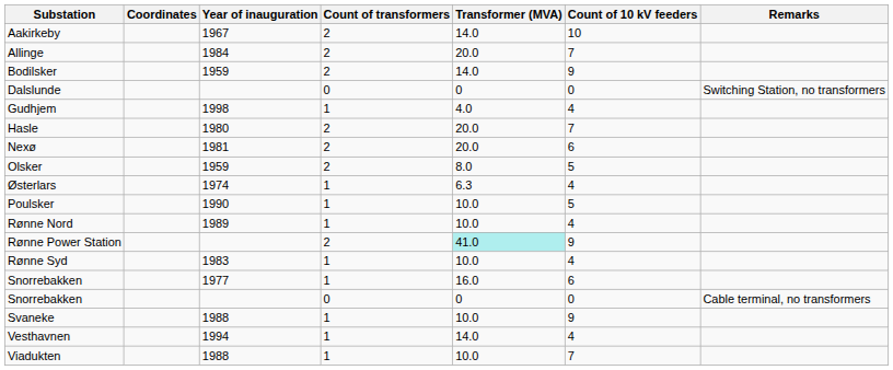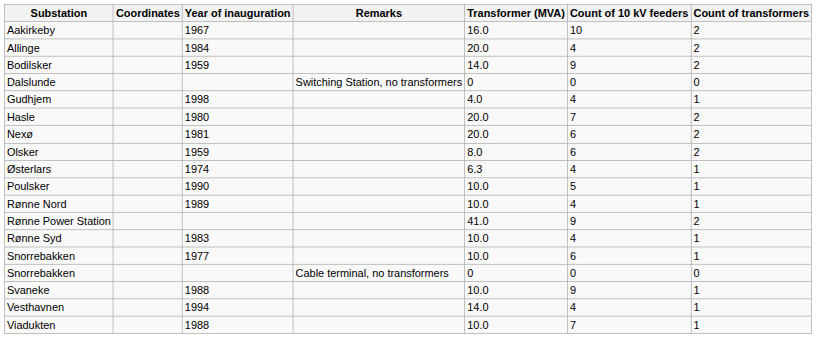 <table class="wikitable sortable" style="font-size:95%;">
 <tr>
 <th>Substation</th>
 <th>Coordinates</th>
 <th>Year of inauguration</th>
-<th>Count of transformers</th>
+<th>Remarks</th>
 <th>Transformer (MVA)</th>
 <th>Count of 10 kV feeders</th>
-<th>Remarks</th>
+<th>Count of transformers</th>
 </tr>
 <tr>
 <td>Aakirkeby</td>
 <td></td>
 <td>1967</td>
+<td></td>
+<td>16.0</td>
+<td>10</td>
 <td>2</td>
-<td>14.0</td>
-<td>10</td>
-<td></td>
 </tr>
 <tr>
 <td>Allinge</td>
 <td></td>
 <td>1984</td>
+<td></td>
+<td>20.0</td>
+<td>4</td>
 <td>2</td>
-<td>20.0</td>
-<td>7</td>
-<td></td>
 </tr>
 <tr>
 <td>Bodilsker</td>
 <td></td>
 <td>1959</td>
-<td>2</td>
+<td></td>
 <td>14.0</td>
 <td>9</td>
-<td></td>
+<td>2</td>
 </tr>
 <tr>
 <td>Dalslunde</td>
 <td></td>
 <td></td>
+<td>Switching Station, no transformers</td>
 <td>0</td>
 <td>0</td>
 <td>0</td>
-<td>Switching Station, no transformers</td>
 </tr>
 <tr>
 <td>Gudhjem</td>
 <td></td>
 <td>1998</td>
-<td>1</td>
+<td></td>
 <td>4.0</td>
 <td>4</td>
-<td></td>
+<td>1</td>
 </tr>
 <tr>
 <td>Hasle</td>
 <td></td>
 <td>1980</td>
-<td>2</td>
+<td></td>
 <td>20.0</td>
 <td>7</td>
-<td></td>
+<td>2</td>
 </tr>
 <tr>
 <td>Nexø</td>
 <td></td>
 <td>1981</td>
-<td>2</td>
+<td></td>
 <td>20.0</td>
 <td>6</td>
-<td></td>
+<td>2</td>
 </tr>
 <tr>
 <td>Olsker</td>
 <td></td>
 <td>1959</td>
+<td></td>
+<td>8.0</td>
+<td>6</td>
 <td>2</td>
-<td>8.0</td>
-<td>5</td>
-<td></td>
 </tr>
 <tr>
 <td>Østerlars</td>
 <td></td>
 <td>1974</td>
-<td>1</td>
+<td></td>
 <td>6.3</td>
 <td>4</td>
-<td></td>
+<td>1</td>
 </tr>
 <tr>
 <td>Poulsker</td>
 <td></td>
 <td>1990</td>
-<td>1</td>
+<td></td>
 <td>10.0</td>
 <td>5</td>
-<td></td>
+<td>1</td>
 </tr>
 <tr>
 <td>Rønne Nord</td>
 <td></td>
 <td>1989</td>
-<td>1</td>
+<td></td>
 <td>10.0</td>
 <td>4</td>
-<td></td>
+<td>1</td>
 </tr>
 <tr>
 <td>Rønne Power Station</td>
 <td></td>
 <td></td>
+<td></td>
+<td>41.0</td>
+<td>9</td>
 <td>2</td>
-<td style="background: paleturquoise;">41.0</td>
-<td>9</td>
-<td></td>
 </tr>
 <tr>
 <td>Rønne Syd</td>
 <td></td>
 <td>1983</td>
-<td>1</td>
+<td></td>
 <td>10.0</td>
 <td>4</td>
-<td></td>
+<td>1</td>
 </tr>
 <tr>
 <td>Snorrebakken</td>
 <td></td>
 <td>1977</td>
+<td></td>
+<td>10.0</td>
+<td>6</td>
 <td>1</td>
-<td>16.0</td>
-<td>6</td>
-<td></td>
 </tr>
 <tr>
 <td>Snorrebakken</td>
 <td></td>
 <td></td>
+<td>Cable terminal, no transformers</td>
 <td>0</td>
 <td>0</td>
 <td>0</td>
-<td>Cable terminal, no transformers</td>
 </tr>
 <tr>
 <td>Svaneke</td>
 <td></td>
 <td>1988</td>
-<td>1</td>
+<td></td>
 <td>10.0</td>
 <td>9</td>
-<td></td>
+<td>1</td>
 </tr>
 <tr>
 <td>Vesthavnen</td>
 <td></td>
 <td>1994</td>
-<td>1</td>
+<td></td>
 <td>14.0</td>
 <td>4</td>
-<td></td>
+<td>1</td>
 </tr>
 <tr>
 <td>Viadukten</td>
 <td></td>
 <td>1988</td>
-<td>1</td>
+<td></td>
 <td>10.0</td>
 <td>7</td>
-<td></td>
+<td>1</td>
 </tr>
 </table>
